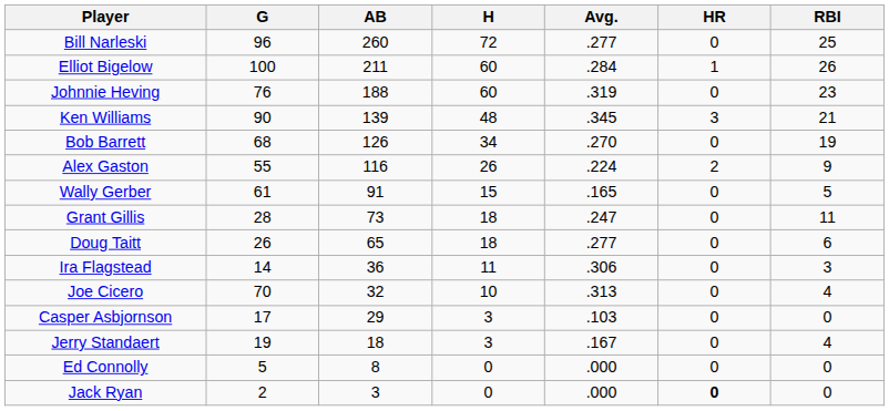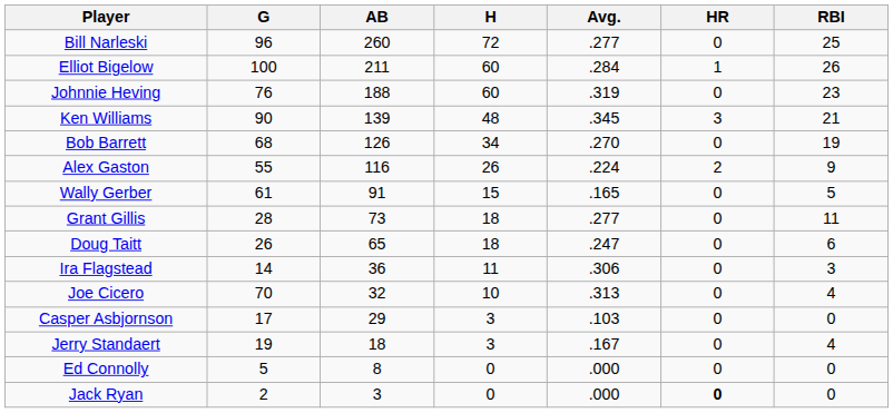 <table class="wikitable sortable">
 <tr>
 <th bgcolor="#DDDDFF" width="16%">Player</th>
 <th bgcolor="#DDDDFF" width="9%">G</th>
 <th bgcolor="#DDDDFF" width="9%">AB</th>
 <th bgcolor="#DDDDFF" width="9%">H</th>
 <th bgcolor="#DDDDFF" width="9%">Avg.</th>
 <th bgcolor="#DDDDFF" width="9%">HR</th>
 <th bgcolor="#DDDDFF" width="9%">RBI</th>
 </tr>
 <tr align="center">
 <td><a href='#'>Bill Narleski</a></td>
 <td>96</td>
 <td>260</td>
 <td>72</td>
 <td>.277</td>
 <td>0</td>
 <td>25</td>
 </tr>
 <tr align=center>
 <td><a href='#'>Elliot Bigelow</a></td>
 <td>100</td>
 <td>211</td>
 <td>60</td>
 <td>.284</td>
 <td>1</td>
 <td>26</td>
 </tr>
 <tr align=center>
 <td><a href='#'>Johnnie Heving</a></td>
 <td>76</td>
 <td>188</td>
 <td>60</td>
 <td>.319</td>
 <td>0</td>
 <td>23</td>
 </tr>
 <tr align=center>
 <td><a href='#'>Ken Williams</a></td>
 <td>90</td>
 <td>139</td>
 <td>48</td>
 <td>.345</td>
 <td>3</td>
 <td>21</td>
 </tr>
 <tr align=center>
 <td><a href='#'>Bob Barrett</a></td>
 <td>68</td>
 <td>126</td>
 <td>34</td>
 <td>.270</td>
 <td>0</td>
 <td>19</td>
 </tr>
 <tr align=center>
 <td><a href='#'>Alex Gaston</a></td>
 <td>55</td>
 <td>116</td>
 <td>26</td>
 <td>.224</td>
 <td>2</td>
 <td>9</td>
 </tr>
 <tr align=center>
 <td><a href='#'>Wally Gerber</a></td>
 <td>61</td>
 <td>91</td>
 <td>15</td>
 <td>.165</td>
 <td>0</td>
 <td>5</td>
 </tr>
 <tr align=center>
 <td><a href='#'>Grant Gillis</a></td>
 <td>28</td>
 <td>73</td>
 <td>18</td>
-<td>.247</td>
+<td>.277</td>
 <td>0</td>
 <td>11</td>
 </tr>
 <tr align=center>
 <td><a href='#'>Doug Taitt</a></td>
 <td>26</td>
 <td>65</td>
 <td>18</td>
-<td>.277</td>
+<td>.247</td>
 <td>0</td>
 <td>6</td>
 </tr>
 <tr align=center>
 <td><a href='#'>Ira Flagstead</a></td>
 <td>14</td>
 <td>36</td>
 <td>11</td>
 <td>.306</td>
 <td>0</td>
 <td>3</td>
 </tr>
 <tr align=center>
 <td><a href='#'>Joe Cicero</a></td>
 <td>70</td>
 <td>32</td>
 <td>10</td>
 <td>.313</td>
 <td>0</td>
 <td>4</td>
 </tr>
 <tr align=center>
 <td><a href='#'>Casper Asbjornson</a></td>
 <td>17</td>
 <td>29</td>
 <td>3</td>
 <td>.103</td>
 <td>0</td>
 <td>0</td>
 </tr>
 <tr align=center>
 <td><a href='#'>Jerry Standaert</a></td>
 <td>19</td>
 <td>18</td>
 <td>3</td>
 <td>.167</td>
 <td>0</td>
 <td>4</td>
 </tr>
 <tr align=center>
 <td><a href='#'>Ed Connolly</a></td>
 <td>5</td>
 <td>8</td>
 <td>0</td>
 <td>.000</td>
 <td>0</td>
 <td>0</td>
 </tr>
 <tr align=center>
 <td><a href='#'>Jack Ryan</a></td>
 <td>2</td>
 <td>3</td>
 <td>0</td>
 <td>.000</td>
 <td><strong>0</strong></td>
 <td>0</td>
 </tr>
 </table>
